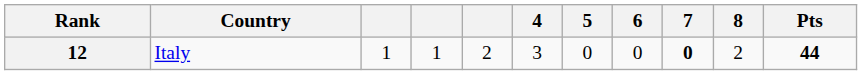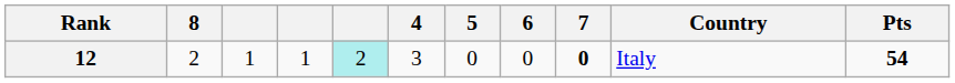 <table class="wikitable" style="width:50%; font-size:90%; text-align:center;">
 <tr>
 <th>Rank</th>
-<th>Country</th>
+<th>8</th>
 <th></th>
 <th></th>
 <th></th>
 <th>4</th>
 <th>5</th>
 <th>6</th>
 <th>7</th>
-<th>8</th>
+<th>Country</th>
 <th>Pts</th>
 </tr>
 <tr>
 <th>12</th>
-<td align=left> <a href='#'>Italy</a></td>
+<td>2</td>
 <td>1</td>
 <td>1</td>
-<td>2</td>
+<td style="background: paleturquoise;">2</td>
 <td>3</td>
 <td>0</td>
 <td>0</td>
 <td><strong>0</strong></td>
-<td>2</td>
-<td><strong>44</strong></td>
+<td align=left> <a href='#'>Italy</a></td>
+<td><strong>54</strong></td>
 </tr>
 </table>
